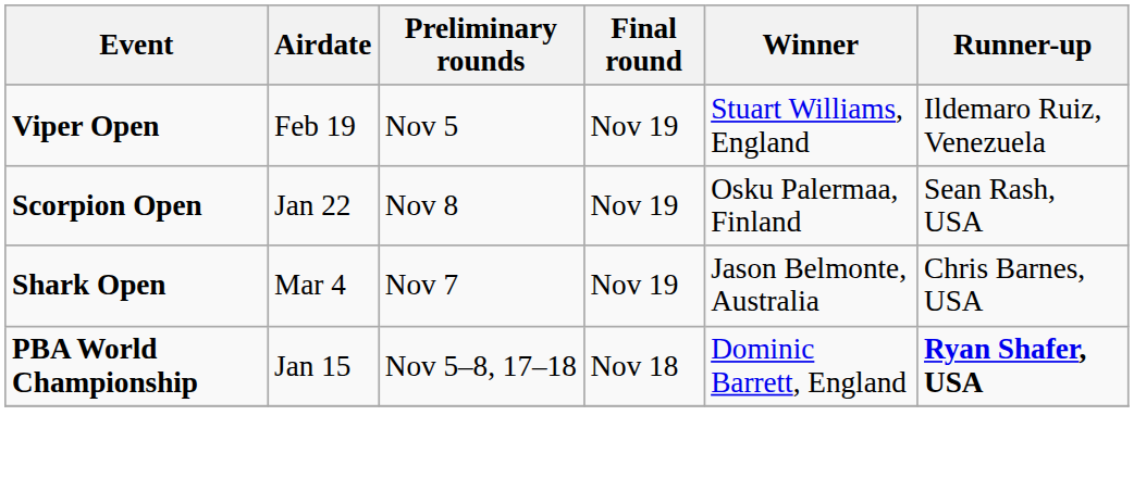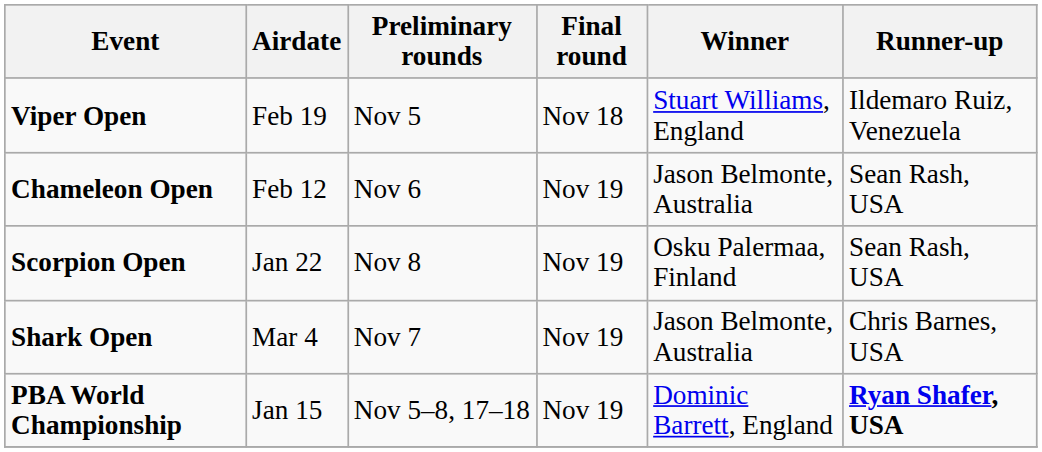 <table class="wikitable">
 <tr>
 <th>Event</th>
 <th>Airdate</th>
 <th>Preliminary rounds</th>
 <th>Final round</th>
 <th>Winner</th>
 <th>Runner-up</th>
 </tr>
 <tr>
 <td><strong>Viper Open</strong></td>
 <td>Feb 19</td>
 <td>Nov 5</td>
-<td>Nov 19</td>
+<td>Nov 18</td>
 <td><a href='#'>Stuart Williams</a>, England</td>
 <td>Ildemaro Ruiz, Venezuela</td>
+</tr>
+<tr>
+<td><strong>Chameleon Open</strong></td>
+<td>Feb 12</td>
+<td>Nov 6</td>
+<td>Nov 19</td>
+<td>Jason Belmonte, Australia</td>
+<td>Sean Rash, USA</td>
 </tr>
 <tr>
 <td><strong>Scorpion Open</strong></td>
 <td>Jan 22</td>
 <td>Nov 8</td>
 <td>Nov 19</td>
 <td>Osku Palermaa, Finland</td>
 <td>Sean Rash, USA</td>
 </tr>
 <tr>
 <td><strong>Shark Open</strong></td>
 <td>Mar 4</td>
 <td>Nov 7</td>
 <td>Nov 19</td>
 <td>Jason Belmonte, Australia</td>
 <td>Chris Barnes, USA</td>
 </tr>
 <tr>
 <td><strong>PBA World Championship</strong></td>
 <td>Jan 15</td>
 <td>Nov 5–8, 17–18</td>
-<td>Nov 18</td>
+<td>Nov 19</td>
 <td><a href='#'>Dominic Barrett</a>, England</td>
 <td><strong><a href='#'>Ryan Shafer</a>, USA</strong></td>
 </tr>
 <tr>
 </tr>
 </table>
